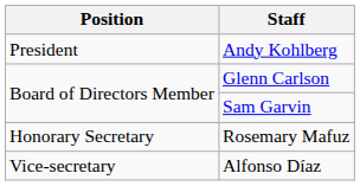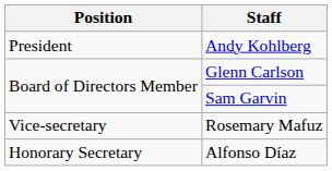 <table class="wikitable">
 <tr>
 <th>Position</th>
 <th>Staff</th>
 </tr>
 <tr>
 <td>President</td>
 <td><a href='#'>Andy Kohlberg</a></td>
 </tr>
 <tr>
 <td rowspan="2">Board of Directors Member</td>
 <td><a href='#'>Glenn Carlson</a></td>
 </tr>
 <tr>
 <td><a href='#'>Sam Garvin</a></td>
 </tr>
 <tr>
-<td>Honorary Secretary</td>
+<td>Vice-secretary</td>
 <td>Rosemary Mafuz</td>
 </tr>
 <tr>
-<td>Vice-secretary</td>
+<td>Honorary Secretary</td>
 <td>Alfonso Díaz</td>
 </tr>
 </table>
